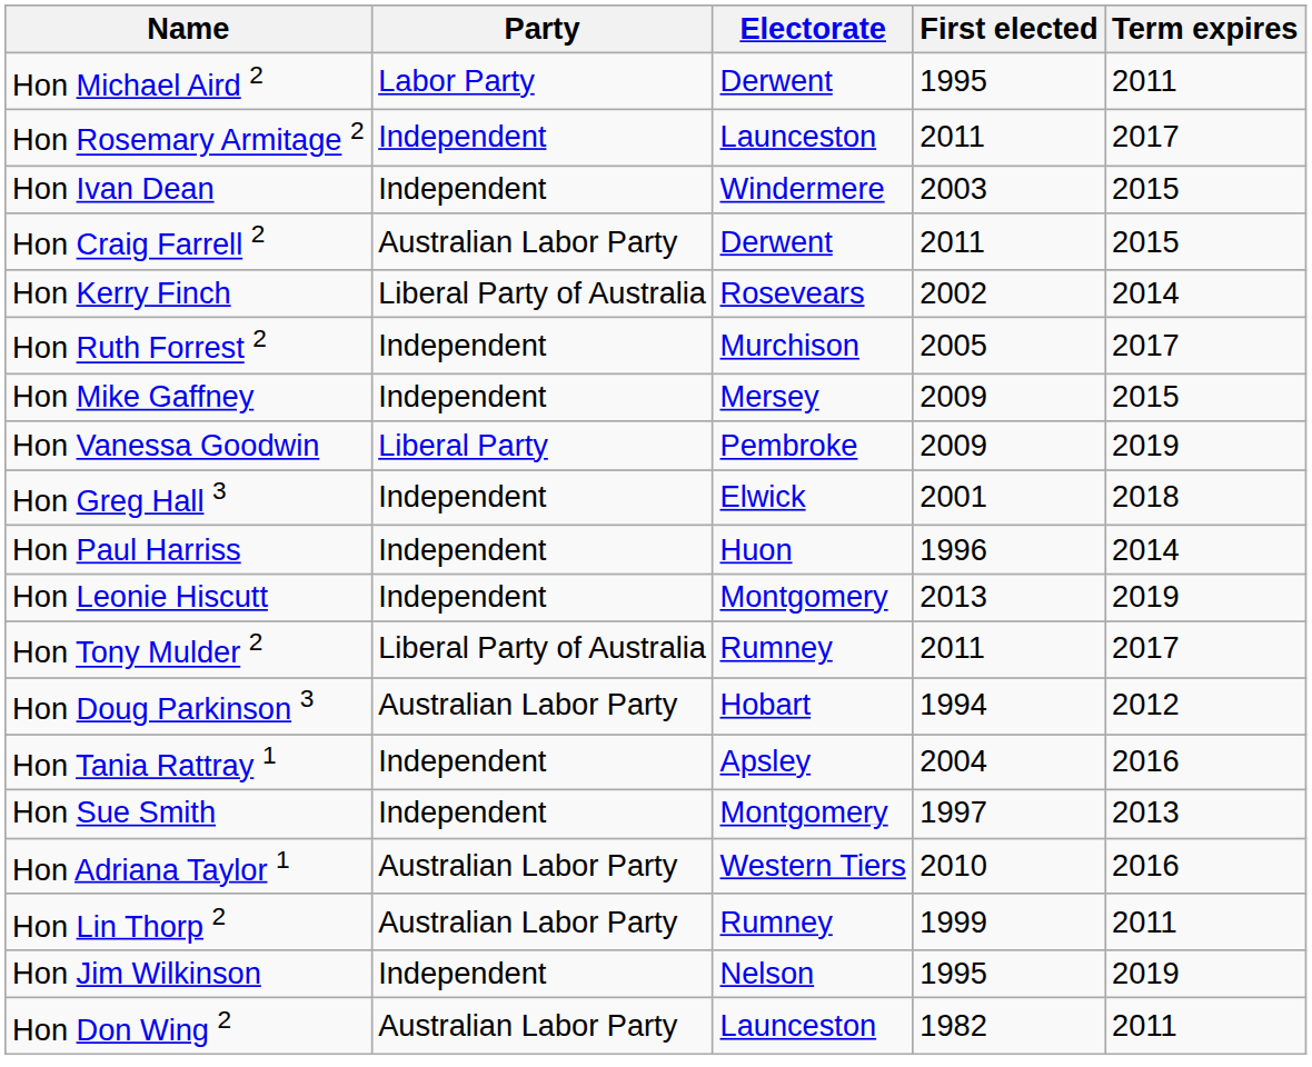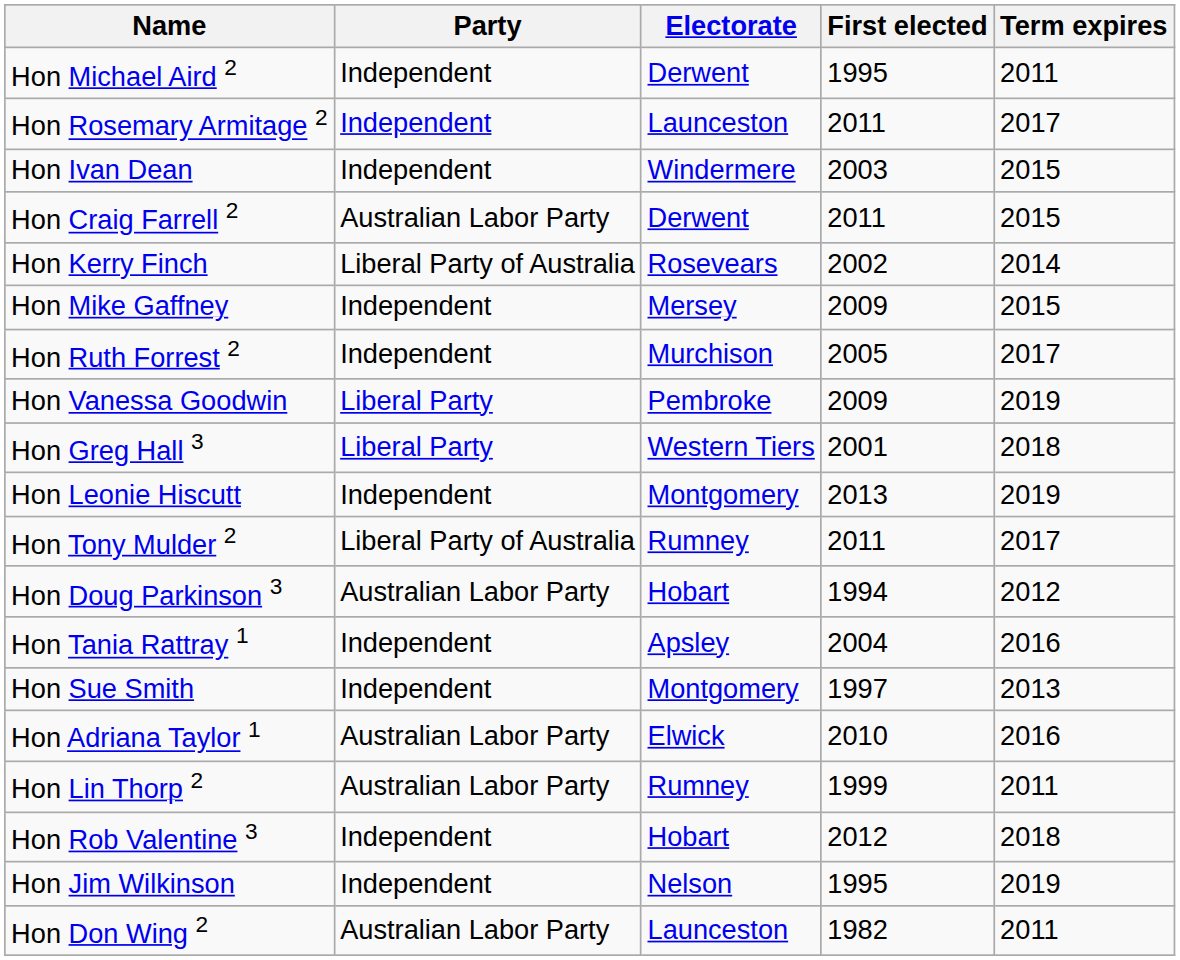 <table class="wikitable sortable">
 <tr>
 <th><strong>Name</strong></th>
 <th><strong>Party</strong></th>
 <th><strong><a href='#'>Electorate</a></strong></th>
 <th><strong>First elected</strong></th>
 <th><strong>Term expires</strong></th>
 </tr>
 <tr>
 <td>Hon <a href='#'>Michael Aird</a> <sup>2</sup></td>
-<td><a href='#'>Labor Party</a></td>
+<td>Independent</td>
 <td><a href='#'>Derwent</a></td>
 <td>1995</td>
 <td>2011</td>
 </tr>
 <tr>
 <td>Hon <a href='#'>Rosemary Armitage</a> <sup>2</sup></td>
 <td><a href='#'>Independent</a></td>
 <td><a href='#'>Launceston</a></td>
 <td>2011</td>
 <td>2017</td>
 </tr>
 <tr>
 <td>Hon <a href='#'>Ivan Dean</a></td>
 <td>Independent</td>
 <td><a href='#'>Windermere</a></td>
 <td>2003</td>
 <td>2015</td>
 </tr>
 <tr>
 <td>Hon <a href='#'>Craig Farrell</a> <sup>2</sup></td>
 <td>Australian Labor Party</td>
 <td><a href='#'>Derwent</a></td>
 <td>2011</td>
 <td>2015</td>
 </tr>
 <tr>
 <td>Hon <a href='#'>Kerry Finch</a></td>
 <td>Liberal Party of Australia</td>
 <td><a href='#'>Rosevears</a></td>
 <td>2002</td>
 <td>2014</td>
 </tr>
 <tr>
+<td>Hon <a href='#'>Mike Gaffney</a></td>
+<td>Independent</td>
+<td><a href='#'>Mersey</a></td>
+<td>2009</td>
+<td>2015</td>
+</tr>
+<tr>
 <td>Hon <a href='#'>Ruth Forrest</a> <sup>2</sup></td>
 <td>Independent</td>
 <td><a href='#'>Murchison</a></td>
 <td>2005</td>
 <td>2017</td>
-</tr>
-<tr>
-<td>Hon <a href='#'>Mike Gaffney</a></td>
-<td>Independent</td>
-<td><a href='#'>Mersey</a></td>
-<td>2009</td>
-<td>2015</td>
 </tr>
 <tr>
 <td>Hon <a href='#'>Vanessa Goodwin</a></td>
 <td><a href='#'>Liberal Party</a></td>
 <td><a href='#'>Pembroke</a></td>
 <td>2009</td>
 <td>2019</td>
 </tr>
 <tr>
 <td>Hon <a href='#'>Greg Hall</a> <sup>3</sup></td>
-<td>Independent</td>
-<td><a href='#'>Elwick</a></td>
+<td><a href='#'>Liberal Party</a></td>
+<td><a href='#'>Western Tiers</a></td>
 <td>2001</td>
 <td>2018</td>
-</tr>
-<tr>
-<td>Hon <a href='#'>Paul Harriss</a></td>
-<td>Independent</td>
-<td><a href='#'>Huon</a></td>
-<td>1996</td>
-<td>2014</td>
 </tr>
 <tr>
 <td>Hon <a href='#'>Leonie Hiscutt</a></td>
 <td>Independent</td>
 <td><a href='#'>Montgomery</a></td>
 <td>2013</td>
 <td>2019</td>
 </tr>
 <tr>
 <td>Hon <a href='#'>Tony Mulder</a> <sup>2</sup></td>
 <td>Liberal Party of Australia</td>
 <td><a href='#'>Rumney</a></td>
 <td>2011</td>
 <td>2017</td>
 </tr>
 <tr>
 <td>Hon <a href='#'>Doug Parkinson</a> <sup>3</sup></td>
 <td>Australian Labor Party</td>
 <td><a href='#'>Hobart</a></td>
 <td>1994</td>
 <td>2012</td>
 </tr>
 <tr>
 <td>Hon <a href='#'>Tania Rattray</a> <sup>1</sup></td>
 <td>Independent</td>
 <td><a href='#'>Apsley</a></td>
 <td>2004</td>
 <td>2016</td>
 </tr>
 <tr>
 <td>Hon <a href='#'>Sue Smith</a></td>
 <td>Independent</td>
 <td><a href='#'>Montgomery</a></td>
 <td>1997</td>
 <td>2013</td>
 </tr>
 <tr>
 <td>Hon <a href='#'>Adriana Taylor</a> <sup>1</sup></td>
 <td>Australian Labor Party</td>
-<td><a href='#'>Western Tiers</a></td>
+<td><a href='#'>Elwick</a></td>
 <td>2010</td>
 <td>2016</td>
 </tr>
 <tr>
 <td>Hon <a href='#'>Lin Thorp</a> <sup>2</sup></td>
 <td>Australian Labor Party</td>
 <td><a href='#'>Rumney</a></td>
 <td>1999</td>
 <td>2011</td>
+</tr>
+<tr>
+<td>Hon <a href='#'>Rob Valentine</a> <sup>3</sup></td>
+<td>Independent</td>
+<td><a href='#'>Hobart</a></td>
+<td>2012</td>
+<td>2018</td>
 </tr>
 <tr>
 <td>Hon <a href='#'>Jim Wilkinson</a></td>
 <td>Independent</td>
 <td><a href='#'>Nelson</a></td>
 <td>1995</td>
 <td>2019</td>
 </tr>
 <tr>
 <td>Hon <a href='#'>Don Wing</a> <sup>2</sup></td>
 <td>Australian Labor Party</td>
 <td><a href='#'>Launceston</a></td>
 <td>1982</td>
 <td>2011</td>
 </tr>
 </table>
